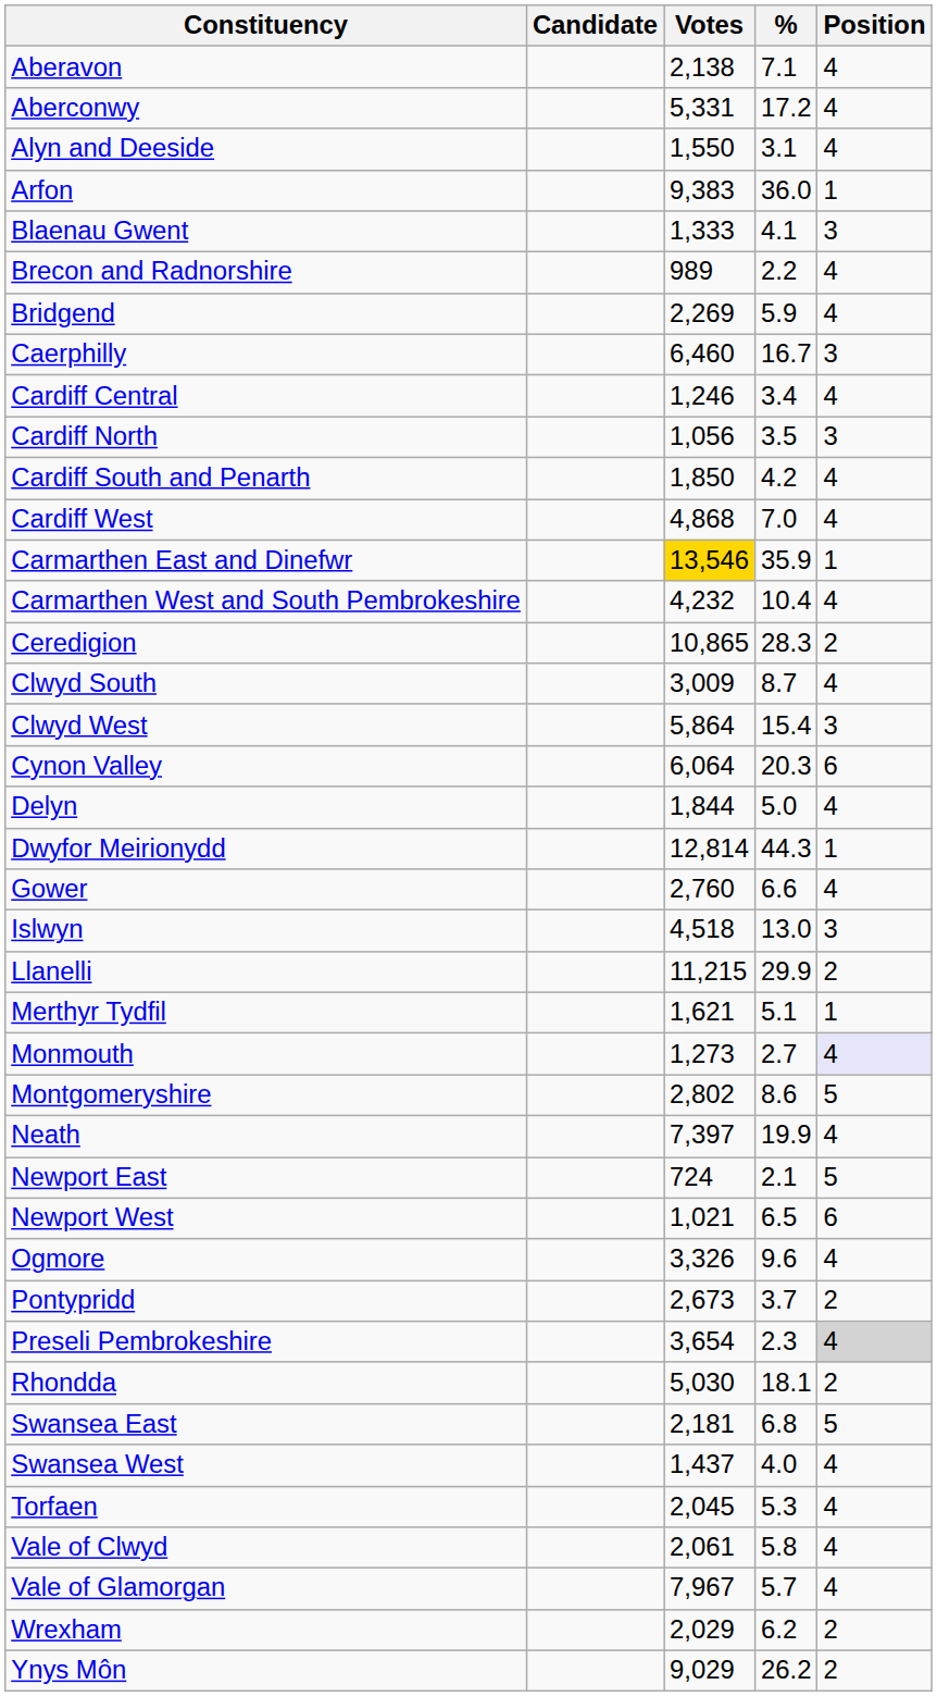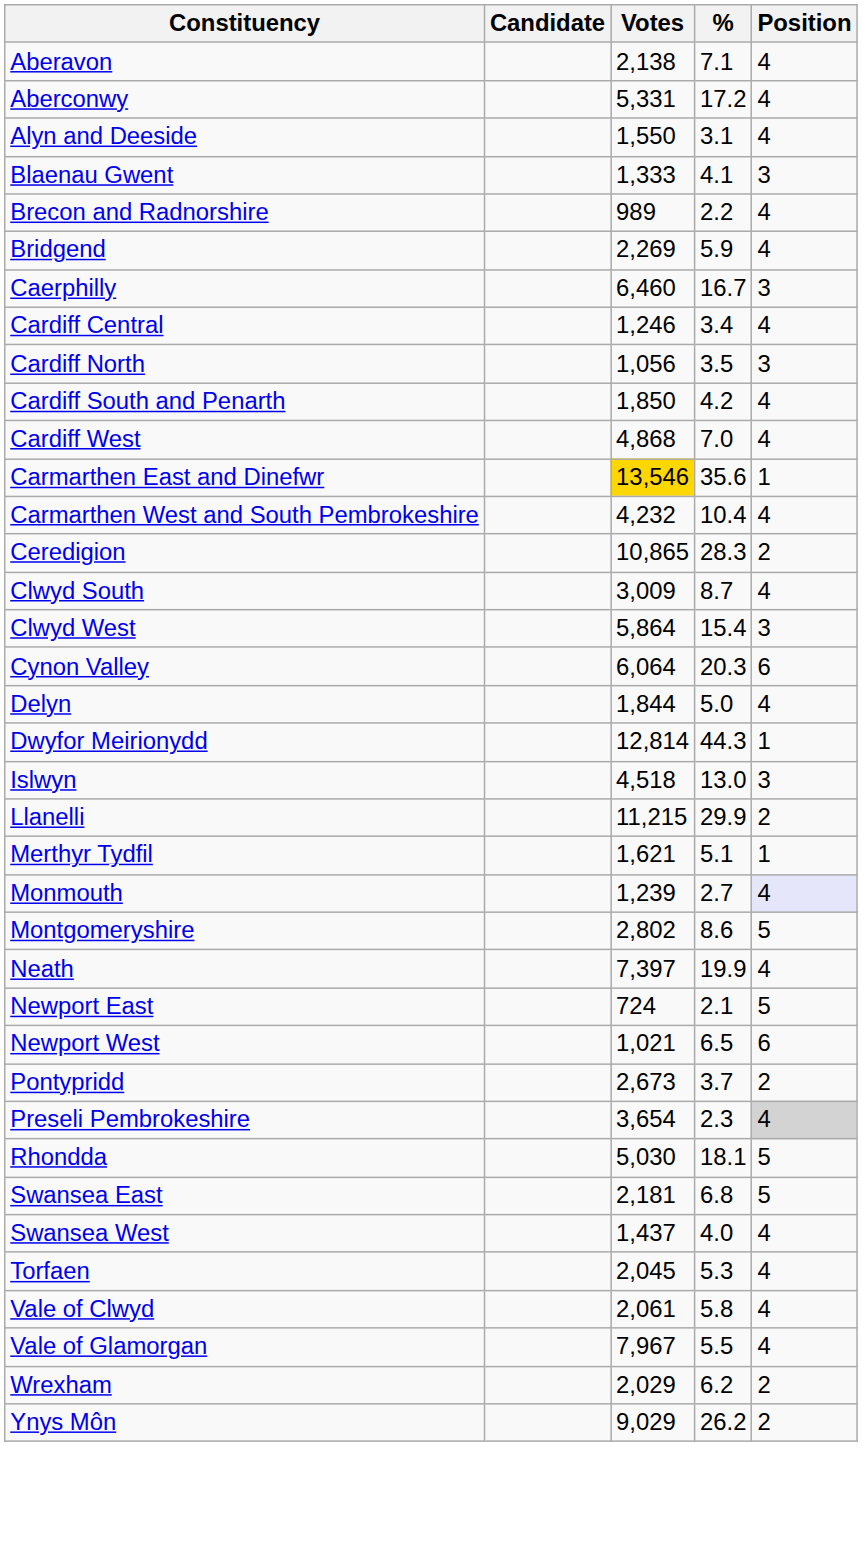 <table class="wikitable sortable">
 <tr>
 <th>Constituency</th>
 <th>Candidate</th>
 <th>Votes</th>
 <th>%</th>
 <th>Position</th>
 </tr>
 <tr>
 <td><a href='#'>Aberavon</a></td>
 <td></td>
 <td>2,138</td>
 <td>7.1</td>
 <td>4</td>
 </tr>
 <tr>
 <td><a href='#'>Aberconwy</a></td>
 <td></td>
 <td>5,331</td>
 <td>17.2</td>
 <td>4</td>
 </tr>
 <tr>
 <td><a href='#'>Alyn and Deeside</a></td>
 <td></td>
 <td>1,550</td>
 <td>3.1</td>
 <td>4</td>
-</tr>
-<tr>
-<td><a href='#'>Arfon</a></td>
-<td></td>
-<td>9,383</td>
-<td>36.0</td>
-<td>1</td>
 </tr>
 <tr>
 <td><a href='#'>Blaenau Gwent</a></td>
 <td></td>
 <td>1,333</td>
 <td>4.1</td>
 <td>3</td>
 </tr>
 <tr>
 <td><a href='#'>Brecon and Radnorshire</a></td>
 <td></td>
 <td>989</td>
 <td>2.2</td>
 <td>4</td>
 </tr>
 <tr>
 <td><a href='#'>Bridgend</a></td>
 <td></td>
 <td>2,269</td>
 <td>5.9</td>
 <td>4</td>
 </tr>
 <tr>
 <td><a href='#'>Caerphilly</a></td>
 <td></td>
 <td>6,460</td>
 <td>16.7</td>
 <td>3</td>
 </tr>
 <tr>
 <td><a href='#'>Cardiff Central</a></td>
 <td></td>
 <td>1,246</td>
 <td>3.4</td>
 <td>4</td>
 </tr>
 <tr>
 <td><a href='#'>Cardiff North</a></td>
 <td></td>
 <td>1,056</td>
 <td>3.5</td>
 <td>3</td>
 </tr>
 <tr>
 <td><a href='#'>Cardiff South and Penarth</a></td>
 <td></td>
 <td>1,850</td>
 <td>4.2</td>
 <td>4</td>
 </tr>
 <tr>
 <td><a href='#'>Cardiff West</a></td>
 <td></td>
 <td>4,868</td>
 <td>7.0</td>
 <td>4</td>
 </tr>
 <tr>
 <td><a href='#'>Carmarthen East and Dinefwr</a></td>
 <td></td>
 <td style="background: gold;">13,546</td>
-<td>35.9</td>
+<td>35.6</td>
 <td>1</td>
 </tr>
 <tr>
 <td><a href='#'>Carmarthen West and South Pembrokeshire</a></td>
 <td></td>
 <td>4,232</td>
 <td>10.4</td>
 <td>4</td>
 </tr>
 <tr>
 <td><a href='#'>Ceredigion</a></td>
 <td></td>
 <td>10,865</td>
 <td>28.3</td>
 <td>2</td>
 </tr>
 <tr>
 <td><a href='#'>Clwyd South</a></td>
 <td></td>
 <td>3,009</td>
 <td>8.7</td>
 <td>4</td>
 </tr>
 <tr>
 <td><a href='#'>Clwyd West</a></td>
 <td></td>
 <td>5,864</td>
 <td>15.4</td>
 <td>3</td>
 </tr>
 <tr>
 <td><a href='#'>Cynon Valley</a></td>
 <td></td>
 <td>6,064</td>
 <td>20.3</td>
 <td>6</td>
 </tr>
 <tr>
 <td><a href='#'>Delyn</a></td>
 <td></td>
 <td>1,844</td>
 <td>5.0</td>
 <td>4</td>
 </tr>
 <tr>
 <td><a href='#'>Dwyfor Meirionydd</a></td>
 <td></td>
 <td>12,814</td>
 <td>44.3</td>
 <td>1</td>
 </tr>
 <tr>
-<td><a href='#'>Gower</a></td>
-<td></td>
-<td>2,760</td>
-<td>6.6</td>
-<td>4</td>
-</tr>
-<tr>
 <td><a href='#'>Islwyn</a></td>
 <td></td>
 <td>4,518</td>
 <td>13.0</td>
 <td>3</td>
 </tr>
 <tr>
 <td><a href='#'>Llanelli</a></td>
 <td></td>
 <td>11,215</td>
 <td>29.9</td>
 <td>2</td>
 </tr>
 <tr>
 <td><a href='#'>Merthyr Tydfil</a></td>
 <td></td>
 <td>1,621</td>
 <td>5.1</td>
 <td>1</td>
 </tr>
 <tr>
 <td><a href='#'>Monmouth</a></td>
 <td></td>
-<td>1,273</td>
+<td>1,239</td>
 <td>2.7</td>
 <td style="background: lavender;">4</td>
 </tr>
 <tr>
 <td><a href='#'>Montgomeryshire</a></td>
 <td></td>
 <td>2,802</td>
 <td>8.6</td>
 <td>5</td>
 </tr>
 <tr>
 <td><a href='#'>Neath</a></td>
 <td></td>
 <td>7,397</td>
 <td>19.9</td>
 <td>4</td>
 </tr>
 <tr>
 <td><a href='#'>Newport East</a></td>
 <td></td>
 <td>724</td>
 <td>2.1</td>
 <td>5</td>
 </tr>
 <tr>
 <td><a href='#'>Newport West</a></td>
 <td></td>
 <td>1,021</td>
 <td>6.5</td>
 <td>6</td>
 </tr>
 <tr>
-<td><a href='#'>Ogmore</a></td>
-<td></td>
-<td>3,326</td>
-<td>9.6</td>
-<td>4</td>
-</tr>
-<tr>
 <td><a href='#'>Pontypridd</a></td>
 <td></td>
 <td>2,673</td>
 <td>3.7</td>
 <td>2</td>
 </tr>
 <tr>
 <td><a href='#'>Preseli Pembrokeshire</a></td>
 <td></td>
 <td>3,654</td>
 <td>2.3</td>
 <td style="background: lightgrey;">4</td>
 </tr>
 <tr>
 <td><a href='#'>Rhondda</a></td>
 <td></td>
 <td>5,030</td>
 <td>18.1</td>
-<td>2</td>
+<td>5</td>
 </tr>
 <tr>
 <td><a href='#'>Swansea East</a></td>
 <td></td>
 <td>2,181</td>
 <td>6.8</td>
 <td>5</td>
 </tr>
 <tr>
 <td><a href='#'>Swansea West</a></td>
 <td></td>
 <td>1,437</td>
 <td>4.0</td>
 <td>4</td>
 </tr>
 <tr>
 <td><a href='#'>Torfaen</a></td>
 <td></td>
 <td>2,045</td>
 <td>5.3</td>
 <td>4</td>
 </tr>
 <tr>
 <td><a href='#'>Vale of Clwyd</a></td>
 <td></td>
 <td>2,061</td>
 <td>5.8</td>
 <td>4</td>
 </tr>
 <tr>
 <td><a href='#'>Vale of Glamorgan</a></td>
 <td></td>
 <td>7,967</td>
-<td>5.7</td>
+<td>5.5</td>
 <td>4</td>
 </tr>
 <tr>
 <td><a href='#'>Wrexham</a></td>
 <td></td>
 <td>2,029</td>
 <td>6.2</td>
 <td>2</td>
 </tr>
 <tr>
 <td><a href='#'>Ynys Môn</a></td>
 <td></td>
 <td>9,029</td>
 <td>26.2</td>
 <td>2</td>
 </tr>
 </table>
